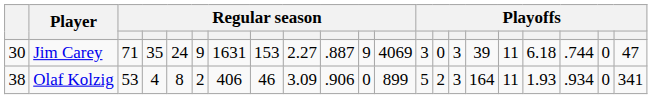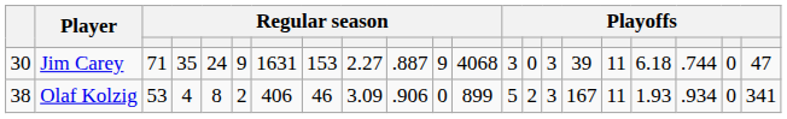 <table class="wikitable plainrowheaders" style="text-align:center;">
 <tr>
 <th scope="col" rowspan="2"></th>
 <th scope="col" rowspan="2">Player</th>
 <th scope=colgroup colspan=10>Regular season</th>
 <th scope=colgroup colspan=9>Playoffs</th>
 </tr>
 <tr>
 <th scope="col"></th>
 <th scope="col"></th>
 <th scope="col"></th>
 <th scope="col"></th>
 <th scope="col"></th>
 <th scope="col"></th>
 <th scope="col"></th>
 <th scope="col"></th>
 <th scope="col"></th>
 <th scope="col"></th>
 <th scope="col"></th>
 <th scope="col"></th>
 <th scope="col"></th>
 <th scope="col"></th>
 <th scope="col"></th>
 <th scope="col"></th>
 <th scope="col"></th>
 <th scope="col"></th>
 <th scope="col"></th>
 </tr>
 <tr>
 <td scope="row">30</td>
 <td align="left"><a href='#'>Jim Carey</a></td>
 <td>71</td>
 <td>35</td>
 <td>24</td>
 <td>9</td>
 <td>1631</td>
 <td>153</td>
 <td>2.27</td>
 <td>.887</td>
 <td>9</td>
-<td>4069</td>
+<td>4068</td>
 <td>3</td>
 <td>0</td>
 <td>3</td>
 <td>39</td>
 <td>11</td>
 <td>6.18</td>
 <td>.744</td>
 <td>0</td>
 <td>47</td>
 </tr>
 <tr>
 <td scope="row">38</td>
 <td align="left"><a href='#'>Olaf Kolzig</a></td>
 <td>53</td>
 <td>4</td>
 <td>8</td>
 <td>2</td>
 <td>406</td>
 <td>46</td>
 <td>3.09</td>
 <td>.906</td>
 <td>0</td>
 <td>899</td>
 <td>5</td>
 <td>2</td>
 <td>3</td>
-<td>164</td>
+<td>167</td>
 <td>11</td>
 <td>1.93</td>
 <td>.934</td>
 <td>0</td>
 <td>341</td>
 </tr>
 </table>
